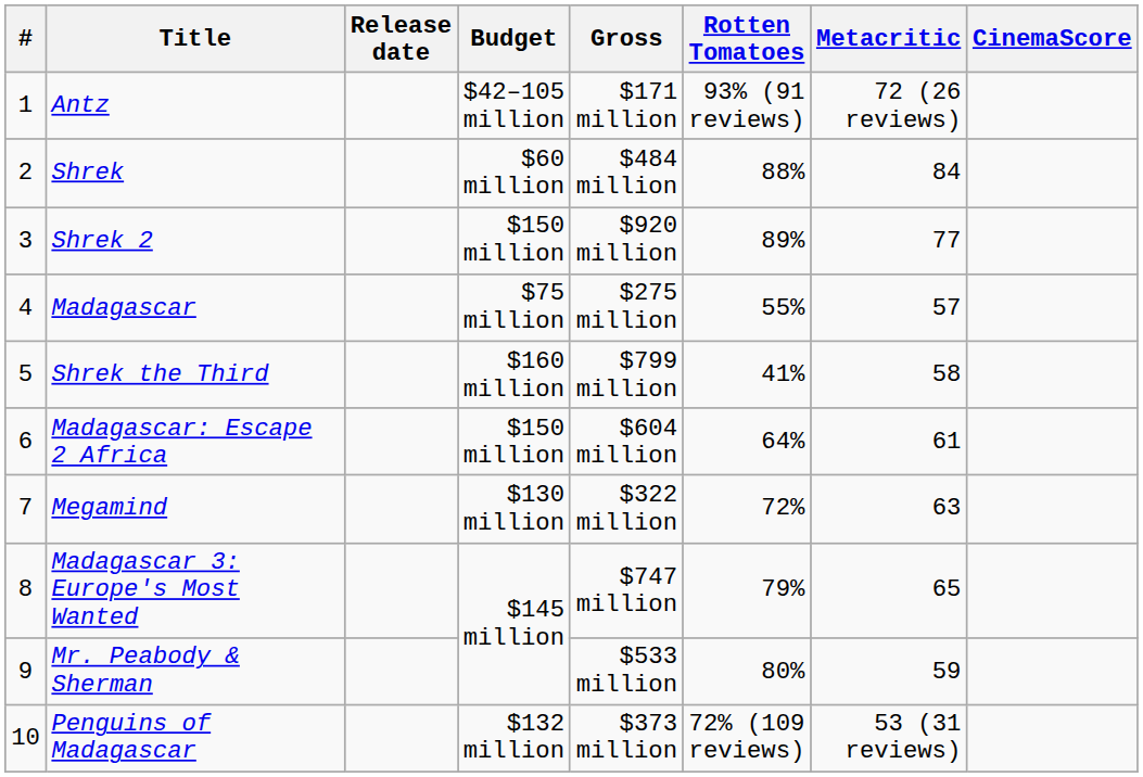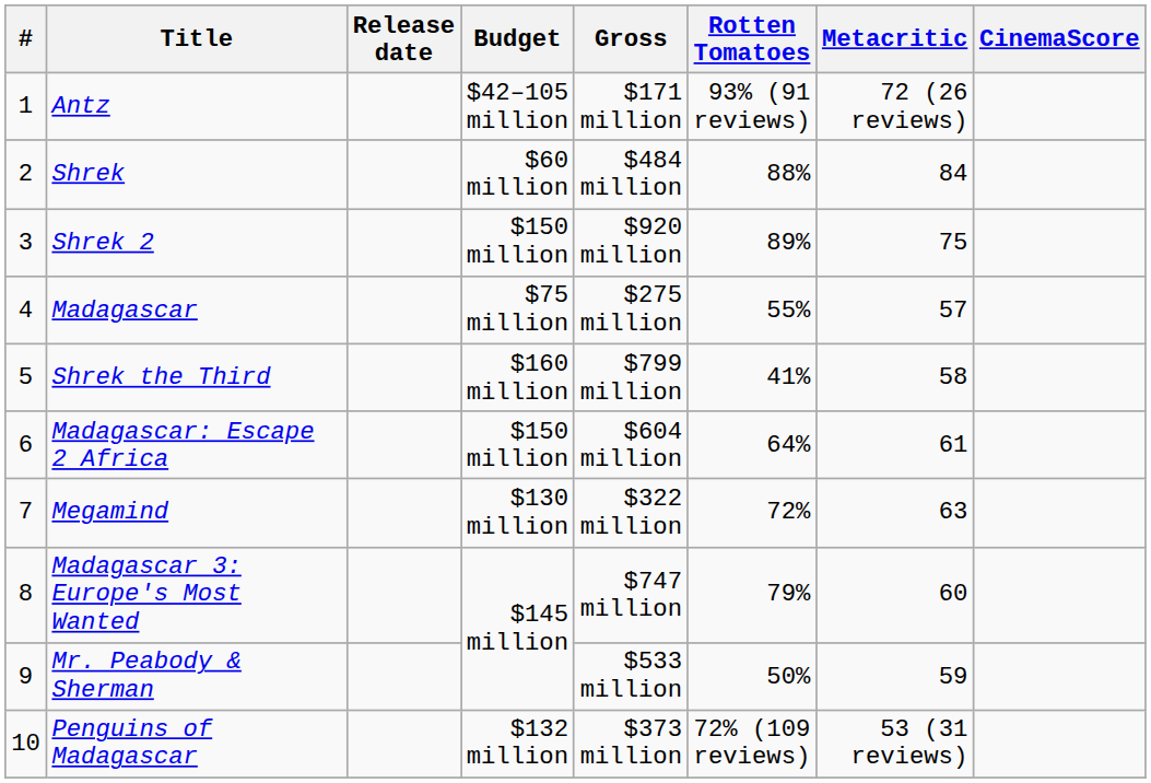 <table class="wikitable sortable" style="text-align: right;">
 <tr>
 <th scope=col>#</th>
 <th scope=col width=275>Title</th>
 <th scope=col>Release date</th>
 <th scope=col>Budget</th>
 <th scope=col>Gross</th>
 <th scope=col><a href='#'>Rotten Tomatoes</a></th>
 <th scope=col><a href='#'>Metacritic</a></th>
 <th scope=col><a href='#'>CinemaScore</a></th>
 </tr>
 <tr>
 <td align="center">1</td>
 <td align="left"><em><a href='#'>Antz</a></em></td>
 <td></td>
 <td>$42–105 million</td>
 <td>$171 million</td>
 <td>93% (91 reviews)</td>
 <td>72 (26 reviews)</td>
 <td></td>
 </tr>
 <tr>
 <td align="center">2</td>
 <td align="left"><em><a href='#'>Shrek</a></em></td>
 <td></td>
 <td>$60 million</td>
 <td>$484 million</td>
 <td>88%</td>
 <td>84</td>
 <td></td>
 </tr>
 <tr>
 <td align="center">3</td>
 <td align="left"><em><a href='#'>Shrek 2</a></em></td>
 <td></td>
 <td>$150 million</td>
 <td>$920 million</td>
 <td>89%</td>
-<td>77</td>
+<td>75</td>
 <td></td>
 </tr>
 <tr>
 <td align="center">4</td>
 <td align="left"><em><a href='#'>Madagascar</a></em></td>
 <td></td>
 <td>$75 million</td>
 <td>$275 million</td>
 <td>55%</td>
 <td>57</td>
 <td></td>
 </tr>
 <tr>
 <td align="center">5</td>
 <td align="left"><em><a href='#'>Shrek the Third</a></em></td>
 <td></td>
 <td>$160 million</td>
 <td>$799 million</td>
 <td>41%</td>
 <td>58</td>
 <td></td>
 </tr>
 <tr>
 <td align="center">6</td>
 <td align="left"><em><a href='#'>Madagascar: Escape 2 Africa</a></em></td>
 <td></td>
 <td>$150 million</td>
 <td>$604 million</td>
 <td>64%</td>
 <td>61</td>
 <td></td>
 </tr>
 <tr>
 <td align="center">7</td>
 <td align="left"><em><a href='#'>Megamind</a></em></td>
 <td></td>
 <td>$130 million</td>
 <td>$322 million</td>
 <td>72%</td>
 <td>63</td>
 <td></td>
 </tr>
 <tr>
 <td align="center">8</td>
 <td align="left"><em><a href='#'>Madagascar 3: Europe's Most Wanted</a></em></td>
 <td></td>
 <td rowspan="2">$145 million</td>
 <td>$747 million</td>
 <td>79%</td>
-<td>65</td>
+<td>60</td>
 <td></td>
 </tr>
 <tr>
 <td align="center">9</td>
 <td align="left"><em><a href='#'>Mr. Peabody & Sherman</a></em></td>
 <td></td>
 <td>$533 million</td>
-<td>80%</td>
+<td>50%</td>
 <td>59</td>
 <td></td>
 </tr>
 <tr>
 <td align="center">10</td>
 <td align="left"><em><a href='#'>Penguins of Madagascar</a></em></td>
 <td></td>
 <td>$132 million</td>
 <td>$373 million</td>
 <td>72% (109 reviews)</td>
 <td>53 (31 reviews)</td>
 <td></td>
 </tr>
 </table>
